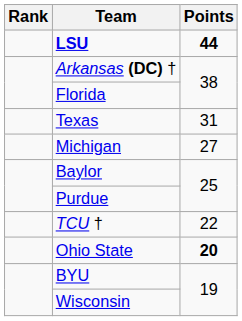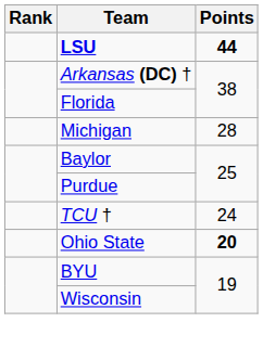 <table class="wikitable sortable" style="text-align:center">
 <tr>
 <th>Rank</th>
 <th>Team</th>
 <th>Points</th>
 </tr>
 <tr>
 <td></td>
 <td align="left"><strong><a href='#'>LSU</a></strong></td>
 <td><strong>44</strong></td>
 </tr>
 <tr>
 <td rowspan=2></td>
 <td align="left"><em><a href='#'>Arkansas</a></em> <strong>(DC)</strong> †</td>
 <td rowspan=2>38</td>
 </tr>
 <tr>
 <td align="left"><a href='#'>Florida</a></td>
 </tr>
 <tr>
 <td></td>
-<td align="left"><a href='#'>Texas</a></td>
-<td>31</td>
-</tr>
-<tr>
-<td></td>
 <td align="left"><a href='#'>Michigan</a></td>
-<td>27</td>
+<td>28</td>
 </tr>
 <tr>
 <td rowspan=2></td>
 <td align="left"><a href='#'>Baylor</a></td>
 <td rowspan=2>25</td>
 </tr>
 <tr>
 <td align="left"><a href='#'>Purdue</a></td>
 </tr>
 <tr>
 <td></td>
 <td align="left"><em><a href='#'>TCU</a></em> †</td>
-<td>22</td>
+<td>24</td>
 </tr>
 <tr>
 <td></td>
 <td align="left"><a href='#'>Ohio State</a></td>
 <td><strong>20</strong></td>
 </tr>
 <tr>
 <td rowspan=2></td>
 <td align="left"><a href='#'>BYU</a></td>
 <td rowspan=2>19</td>
 </tr>
 <tr>
 <td align="left"><a href='#'>Wisconsin</a></td>
 </tr>
 </table>
